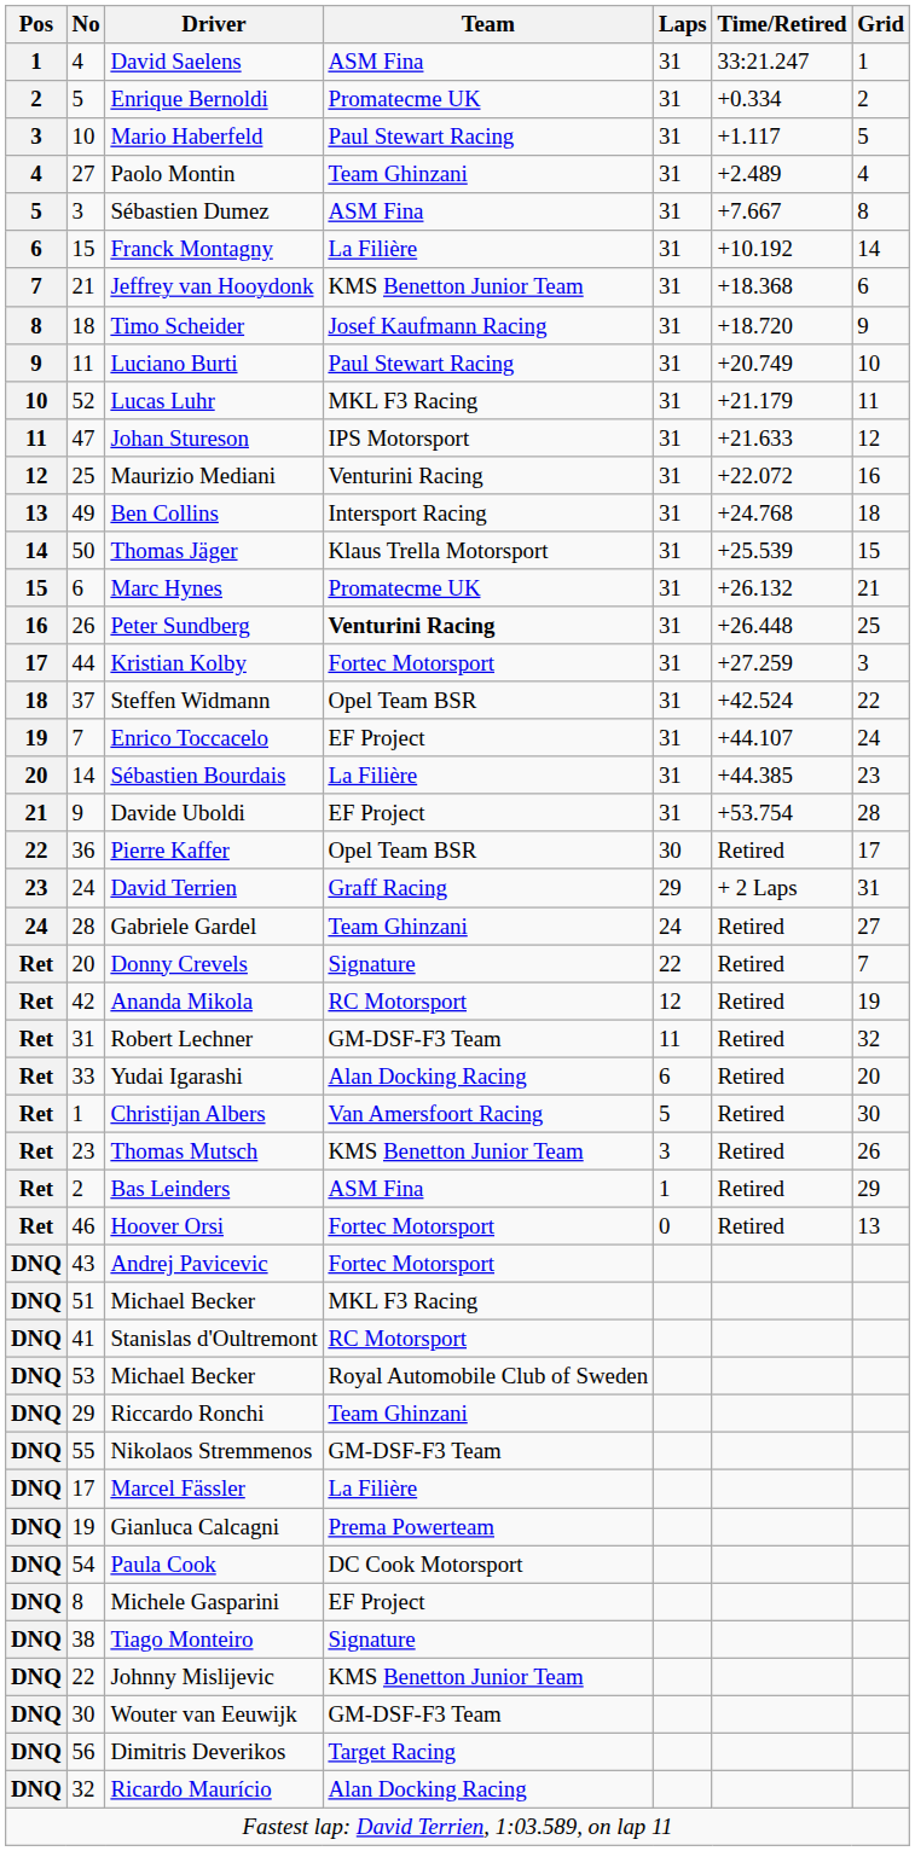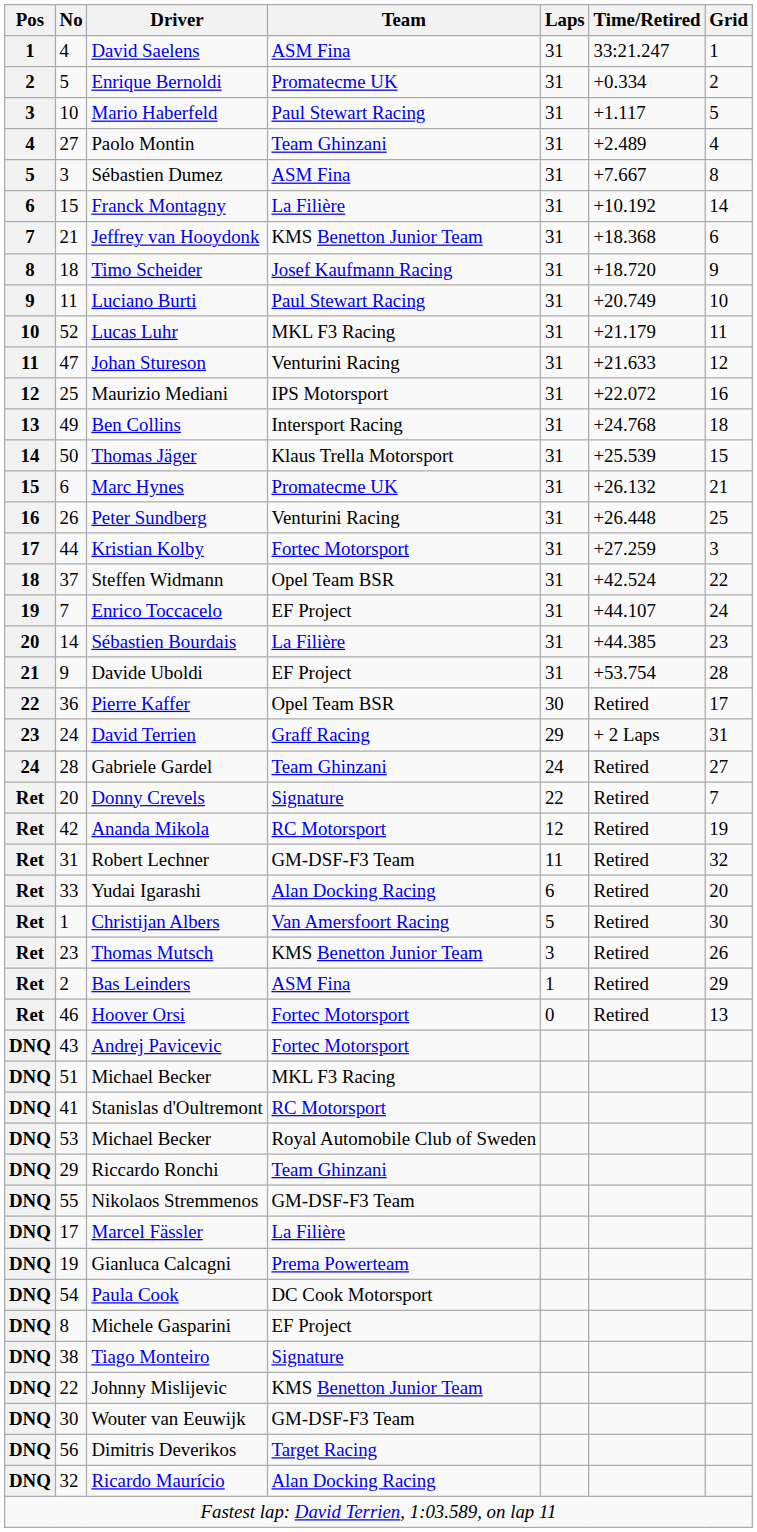 <table class="wikitable" style="font-size: 95%;">
 <tr>
 <th>Pos</th>
 <th>No</th>
 <th>Driver</th>
 <th>Team</th>
 <th>Laps</th>
 <th>Time/Retired</th>
 <th>Grid</th>
 </tr>
 <tr>
 <th>1</th>
 <td>4</td>
 <td> <a href='#'>David Saelens</a></td>
 <td><a href='#'>ASM Fina</a></td>
 <td>31</td>
 <td>33:21.247</td>
 <td>1</td>
 </tr>
 <tr>
 <th>2</th>
 <td>5</td>
 <td> <a href='#'>Enrique Bernoldi</a></td>
 <td><a href='#'>Promatecme UK</a></td>
 <td>31</td>
 <td>+0.334</td>
 <td>2</td>
 </tr>
 <tr>
 <th>3</th>
 <td>10</td>
 <td> <a href='#'>Mario Haberfeld</a></td>
 <td><a href='#'>Paul Stewart Racing</a></td>
 <td>31</td>
 <td>+1.117</td>
 <td>5</td>
 </tr>
 <tr>
 <th>4</th>
 <td>27</td>
 <td> Paolo Montin</td>
 <td><a href='#'>Team Ghinzani</a></td>
 <td>31</td>
 <td>+2.489</td>
 <td>4</td>
 </tr>
 <tr>
 <th>5</th>
 <td>3</td>
 <td> Sébastien Dumez</td>
 <td><a href='#'>ASM Fina</a></td>
 <td>31</td>
 <td>+7.667</td>
 <td>8</td>
 </tr>
 <tr>
 <th>6</th>
 <td>15</td>
 <td> <a href='#'>Franck Montagny</a></td>
 <td><a href='#'>La Filière</a></td>
 <td>31</td>
 <td>+10.192</td>
 <td>14</td>
 </tr>
 <tr>
 <th>7</th>
 <td>21</td>
 <td> <a href='#'>Jeffrey van Hooydonk</a></td>
 <td>KMS <a href='#'>Benetton Junior Team</a></td>
 <td>31</td>
 <td>+18.368</td>
 <td>6</td>
 </tr>
 <tr>
 <th>8</th>
 <td>18</td>
 <td> <a href='#'>Timo Scheider</a></td>
 <td><a href='#'>Josef Kaufmann Racing</a></td>
 <td>31</td>
 <td>+18.720</td>
 <td>9</td>
 </tr>
 <tr>
 <th>9</th>
 <td>11</td>
 <td> <a href='#'>Luciano Burti</a></td>
 <td><a href='#'>Paul Stewart Racing</a></td>
 <td>31</td>
 <td>+20.749</td>
 <td>10</td>
 </tr>
 <tr>
 <th>10</th>
 <td>52</td>
 <td> <a href='#'>Lucas Luhr</a></td>
 <td>MKL F3 Racing</td>
 <td>31</td>
 <td>+21.179</td>
 <td>11</td>
 </tr>
 <tr>
 <th>11</th>
 <td>47</td>
 <td> <a href='#'>Johan Stureson</a></td>
-<td>IPS Motorsport</td>
+<td>Venturini Racing</td>
 <td>31</td>
 <td>+21.633</td>
 <td>12</td>
 </tr>
 <tr>
 <th>12</th>
 <td>25</td>
 <td> Maurizio Mediani</td>
-<td>Venturini Racing</td>
+<td>IPS Motorsport</td>
 <td>31</td>
 <td>+22.072</td>
 <td>16</td>
 </tr>
 <tr>
 <th>13</th>
 <td>49</td>
 <td> <a href='#'>Ben Collins</a></td>
 <td>Intersport Racing</td>
 <td>31</td>
 <td>+24.768</td>
 <td>18</td>
 </tr>
 <tr>
 <th>14</th>
 <td>50</td>
 <td> <a href='#'>Thomas Jäger</a></td>
 <td>Klaus Trella Motorsport</td>
 <td>31</td>
 <td>+25.539</td>
 <td>15</td>
 </tr>
 <tr>
 <th>15</th>
 <td>6</td>
 <td> <a href='#'>Marc Hynes</a></td>
 <td><a href='#'>Promatecme UK</a></td>
 <td>31</td>
 <td>+26.132</td>
 <td>21</td>
 </tr>
 <tr>
 <th>16</th>
 <td>26</td>
 <td> <a href='#'>Peter Sundberg</a></td>
-<td><strong>Venturini Racing</strong></td>
+<td>Venturini Racing</td>
 <td>31</td>
 <td>+26.448</td>
 <td>25</td>
 </tr>
 <tr>
 <th>17</th>
 <td>44</td>
 <td> <a href='#'>Kristian Kolby</a></td>
 <td><a href='#'>Fortec Motorsport</a></td>
 <td>31</td>
 <td>+27.259</td>
 <td>3</td>
 </tr>
 <tr>
 <th>18</th>
 <td>37</td>
 <td> Steffen Widmann</td>
 <td>Opel Team BSR</td>
 <td>31</td>
 <td>+42.524</td>
 <td>22</td>
 </tr>
 <tr>
 <th>19</th>
 <td>7</td>
 <td> <a href='#'>Enrico Toccacelo</a></td>
 <td>EF Project</td>
 <td>31</td>
 <td>+44.107</td>
 <td>24</td>
 </tr>
 <tr>
 <th>20</th>
 <td>14</td>
 <td> <a href='#'>Sébastien Bourdais</a></td>
 <td><a href='#'>La Filière</a></td>
 <td>31</td>
 <td>+44.385</td>
 <td>23</td>
 </tr>
 <tr>
 <th>21</th>
 <td>9</td>
 <td> Davide Uboldi</td>
 <td>EF Project</td>
 <td>31</td>
 <td>+53.754</td>
 <td>28</td>
 </tr>
 <tr>
 <th>22</th>
 <td>36</td>
 <td> <a href='#'>Pierre Kaffer</a></td>
 <td>Opel Team BSR</td>
 <td>30</td>
 <td>Retired</td>
 <td>17</td>
 </tr>
 <tr>
 <th>23</th>
 <td>24</td>
 <td> <a href='#'>David Terrien</a></td>
 <td><a href='#'>Graff Racing</a></td>
 <td>29</td>
 <td>+ 2 Laps</td>
 <td>31</td>
 </tr>
 <tr>
 <th>24</th>
 <td>28</td>
 <td> Gabriele Gardel</td>
 <td><a href='#'>Team Ghinzani</a></td>
 <td>24</td>
 <td>Retired</td>
 <td>27</td>
 </tr>
 <tr>
 <th>Ret</th>
 <td>20</td>
 <td> <a href='#'>Donny Crevels</a></td>
 <td><a href='#'>Signature</a></td>
 <td>22</td>
 <td>Retired</td>
 <td>7</td>
 </tr>
 <tr>
 <th>Ret</th>
 <td>42</td>
 <td> <a href='#'>Ananda Mikola</a></td>
 <td><a href='#'>RC Motorsport</a></td>
 <td>12</td>
 <td>Retired</td>
 <td>19</td>
 </tr>
 <tr>
 <th>Ret</th>
 <td>31</td>
 <td> Robert Lechner</td>
 <td>GM-DSF-F3 Team</td>
 <td>11</td>
 <td>Retired</td>
 <td>32</td>
 </tr>
 <tr>
 <th>Ret</th>
 <td>33</td>
 <td> Yudai Igarashi</td>
 <td><a href='#'>Alan Docking Racing</a></td>
 <td>6</td>
 <td>Retired</td>
 <td>20</td>
 </tr>
 <tr>
 <th>Ret</th>
 <td>1</td>
 <td> <a href='#'>Christijan Albers</a></td>
 <td><a href='#'>Van Amersfoort Racing</a></td>
 <td>5</td>
 <td>Retired</td>
 <td>30</td>
 </tr>
 <tr>
 <th>Ret</th>
 <td>23</td>
 <td> <a href='#'>Thomas Mutsch</a></td>
 <td>KMS <a href='#'>Benetton Junior Team</a></td>
 <td>3</td>
 <td>Retired</td>
 <td>26</td>
 </tr>
 <tr>
 <th>Ret</th>
 <td>2</td>
 <td> <a href='#'>Bas Leinders</a></td>
 <td><a href='#'>ASM Fina</a></td>
 <td>1</td>
 <td>Retired</td>
 <td>29</td>
 </tr>
 <tr>
 <th>Ret</th>
 <td>46</td>
 <td> <a href='#'>Hoover Orsi</a></td>
 <td><a href='#'>Fortec Motorsport</a></td>
 <td>0</td>
 <td>Retired</td>
 <td>13</td>
 </tr>
 <tr>
 <th>DNQ</th>
 <td>43</td>
 <td> <a href='#'>Andrej Pavicevic</a></td>
 <td><a href='#'>Fortec Motorsport</a></td>
 <td></td>
 <td></td>
 <td></td>
 </tr>
 <tr>
 <th>DNQ</th>
 <td>51</td>
 <td> Michael Becker</td>
 <td>MKL F3 Racing</td>
 <td></td>
 <td></td>
 <td></td>
 </tr>
 <tr>
 <th>DNQ</th>
 <td>41</td>
 <td> Stanislas d'Oultremont</td>
 <td><a href='#'>RC Motorsport</a></td>
 <td></td>
 <td></td>
 <td></td>
 </tr>
 <tr>
 <th>DNQ</th>
 <td>53</td>
 <td> Michael Becker</td>
 <td>Royal Automobile Club of Sweden</td>
 <td></td>
 <td></td>
 <td></td>
 </tr>
 <tr>
 <th>DNQ</th>
 <td>29</td>
 <td> Riccardo Ronchi</td>
 <td><a href='#'>Team Ghinzani</a></td>
 <td></td>
 <td></td>
 <td></td>
 </tr>
 <tr>
 <th>DNQ</th>
 <td>55</td>
 <td> Nikolaos Stremmenos</td>
 <td>GM-DSF-F3 Team</td>
 <td></td>
 <td></td>
 <td></td>
 </tr>
 <tr>
 <th>DNQ</th>
 <td>17</td>
 <td> <a href='#'>Marcel Fässler</a></td>
 <td><a href='#'>La Filière</a></td>
 <td></td>
 <td></td>
 <td></td>
 </tr>
 <tr>
 <th>DNQ</th>
 <td>19</td>
 <td> Gianluca Calcagni</td>
 <td><a href='#'>Prema Powerteam</a></td>
 <td></td>
 <td></td>
 <td></td>
 </tr>
 <tr>
 <th>DNQ</th>
 <td>54</td>
 <td> <a href='#'>Paula Cook</a></td>
 <td>DC Cook Motorsport</td>
 <td></td>
 <td></td>
 <td></td>
 </tr>
 <tr>
 <th>DNQ</th>
 <td>8</td>
 <td> Michele Gasparini</td>
 <td>EF Project</td>
 <td></td>
 <td></td>
 <td></td>
 </tr>
 <tr>
 <th>DNQ</th>
 <td>38</td>
 <td> <a href='#'>Tiago Monteiro</a></td>
 <td><a href='#'>Signature</a></td>
 <td></td>
 <td></td>
 <td></td>
 </tr>
 <tr>
 <th>DNQ</th>
 <td>22</td>
 <td> Johnny Mislijevic</td>
 <td>KMS <a href='#'>Benetton Junior Team</a></td>
 <td></td>
 <td></td>
 <td></td>
 </tr>
 <tr>
 <th>DNQ</th>
 <td>30</td>
 <td> Wouter van Eeuwijk</td>
 <td>GM-DSF-F3 Team</td>
 <td></td>
 <td></td>
 <td></td>
 </tr>
 <tr>
 <th>DNQ</th>
 <td>56</td>
 <td> Dimitris Deverikos</td>
 <td><a href='#'>Target Racing</a></td>
 <td></td>
 <td></td>
 <td></td>
 </tr>
 <tr>
 <th>DNQ</th>
 <td>32</td>
 <td> <a href='#'>Ricardo Maurício</a></td>
 <td><a href='#'>Alan Docking Racing</a></td>
 <td></td>
 <td></td>
 <td></td>
 </tr>
 <tr>
 <td colspan=7 align=center><em>Fastest lap: <a href='#'>David Terrien</a>, 1:03.589,  on lap 11</em></td>
 </tr>
 </table>
